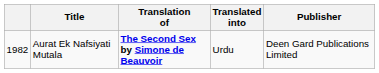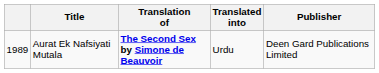 <table class="wikitable sortable">
 <tr>
 <th></th>
 <th>Title</th>
 <th>Translation<br>of</th>
 <th>Translated<br>into</th>
 <th>Publisher</th>
 </tr>
 <tr>
-<td>1982</td>
+<td>1989</td>
 <td>Aurat Ek Nafsiyati Mutala</td>
 <td><strong><a href='#'>The Second Sex</a><br>by <a href='#'>Simone de Beauvoir</a></strong></td>
 <td>Urdu</td>
 <td>Deen Gard Publications Limited</td>
 </tr>
 </table>
